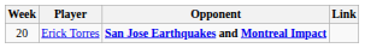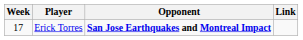 <table class=wikitable>
 <tr>
 <th>Week</th>
 <th>Player</th>
 <th>Opponent</th>
 <th>Link</th>
 </tr>
 <tr>
-<td align=center>20</td>
+<td align=center>17</td>
 <td> <a href='#'>Erick Torres</a></td>
 <td><strong><a href='#'>San Jose Earthquakes</a> and <a href='#'>Montreal Impact</a></strong></td>
 <td> </td>
 </tr>
 </table>
